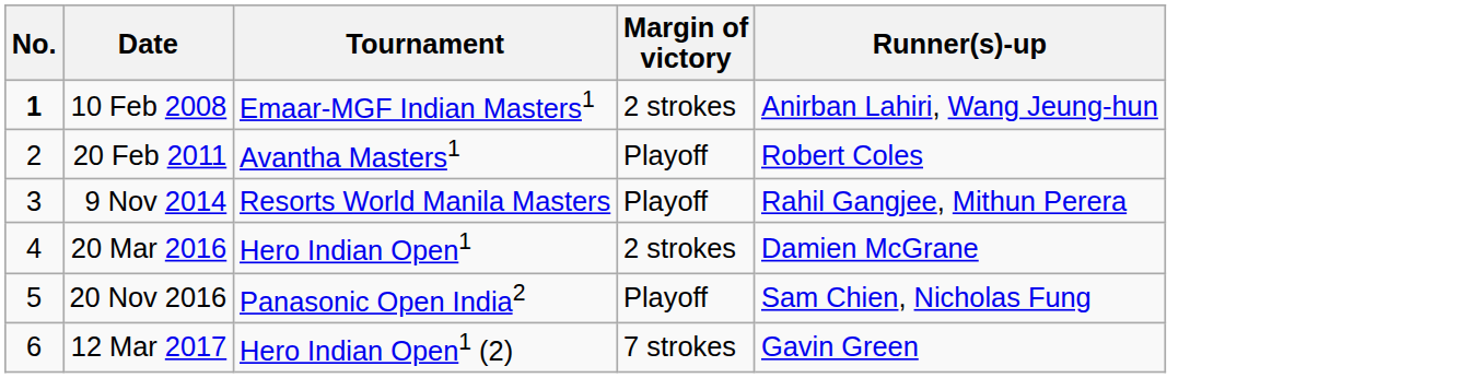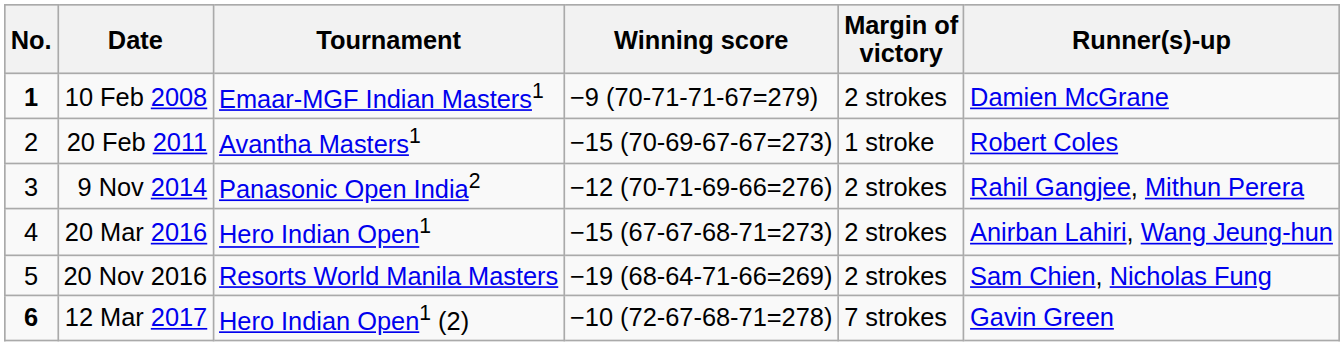 <table class="wikitable" style="font-size:95%;">
 <tr>
 <th>No.</th>
 <th>Date</th>
 <th>Tournament</th>
+<th>Winning score</th>
 <th>Margin of<br>victory</th>
 <th>Runner(s)-up</th>
 </tr>
 <tr>
 <td align=center><strong>1</strong></td>
 <td align=right>10 Feb <a href='#'>2008</a></td>
 <td><a href='#'>Emaar-MGF Indian Masters</a><sup>1</sup></td>
+<td>−9 (70-71-71-67=279)</td>
 <td>2 strokes</td>
-<td> <a href='#'>Anirban Lahiri</a>,  <a href='#'>Wang Jeung-hun</a></td>
+<td> <a href='#'>Damien McGrane</a></td>
 </tr>
 <tr>
 <td align=center>2</td>
 <td align=right>20 Feb <a href='#'>2011</a></td>
 <td><a href='#'>Avantha Masters</a><sup>1</sup></td>
-<td>Playoff</td>
+<td>−15 (70-69-67-67=273)</td>
+<td>1 stroke</td>
 <td> <a href='#'>Robert Coles</a></td>
 </tr>
 <tr>
 <td align=center>3</td>
 <td align=right>9 Nov <a href='#'>2014</a></td>
-<td><a href='#'>Resorts World Manila Masters</a></td>
-<td>Playoff</td>
+<td><a href='#'>Panasonic Open India</a><sup>2</sup></td>
+<td>−12 (70-71-69-66=276)</td>
+<td>2 strokes</td>
 <td> <a href='#'>Rahil Gangjee</a>,  <a href='#'>Mithun Perera</a></td>
 </tr>
 <tr>
 <td align=center>4</td>
 <td align=right>20 Mar <a href='#'>2016</a></td>
 <td><a href='#'>Hero Indian Open</a><sup>1</sup></td>
+<td>−15 (67-67-68-71=273)</td>
 <td>2 strokes</td>
-<td> <a href='#'>Damien McGrane</a></td>
+<td> <a href='#'>Anirban Lahiri</a>,  <a href='#'>Wang Jeung-hun</a></td>
 </tr>
 <tr>
 <td align=center>5</td>
 <td align=right>20 Nov 2016</td>
-<td><a href='#'>Panasonic Open India</a><sup>2</sup></td>
-<td>Playoff</td>
+<td><a href='#'>Resorts World Manila Masters</a></td>
+<td>−19 (68-64-71-66=269)</td>
+<td>2 strokes</td>
 <td> <a href='#'>Sam Chien</a>,  <a href='#'>Nicholas Fung</a></td>
 </tr>
 <tr>
-<td align=center>6</td>
+<td align=center><strong>6</strong></td>
 <td align=right>12 Mar <a href='#'>2017</a></td>
 <td><a href='#'>Hero Indian Open</a><sup>1</sup> (2)</td>
+<td>−10 (72-67-68-71=278)</td>
 <td>7 strokes</td>
 <td> <a href='#'>Gavin Green</a></td>
 </tr>
 </table>
